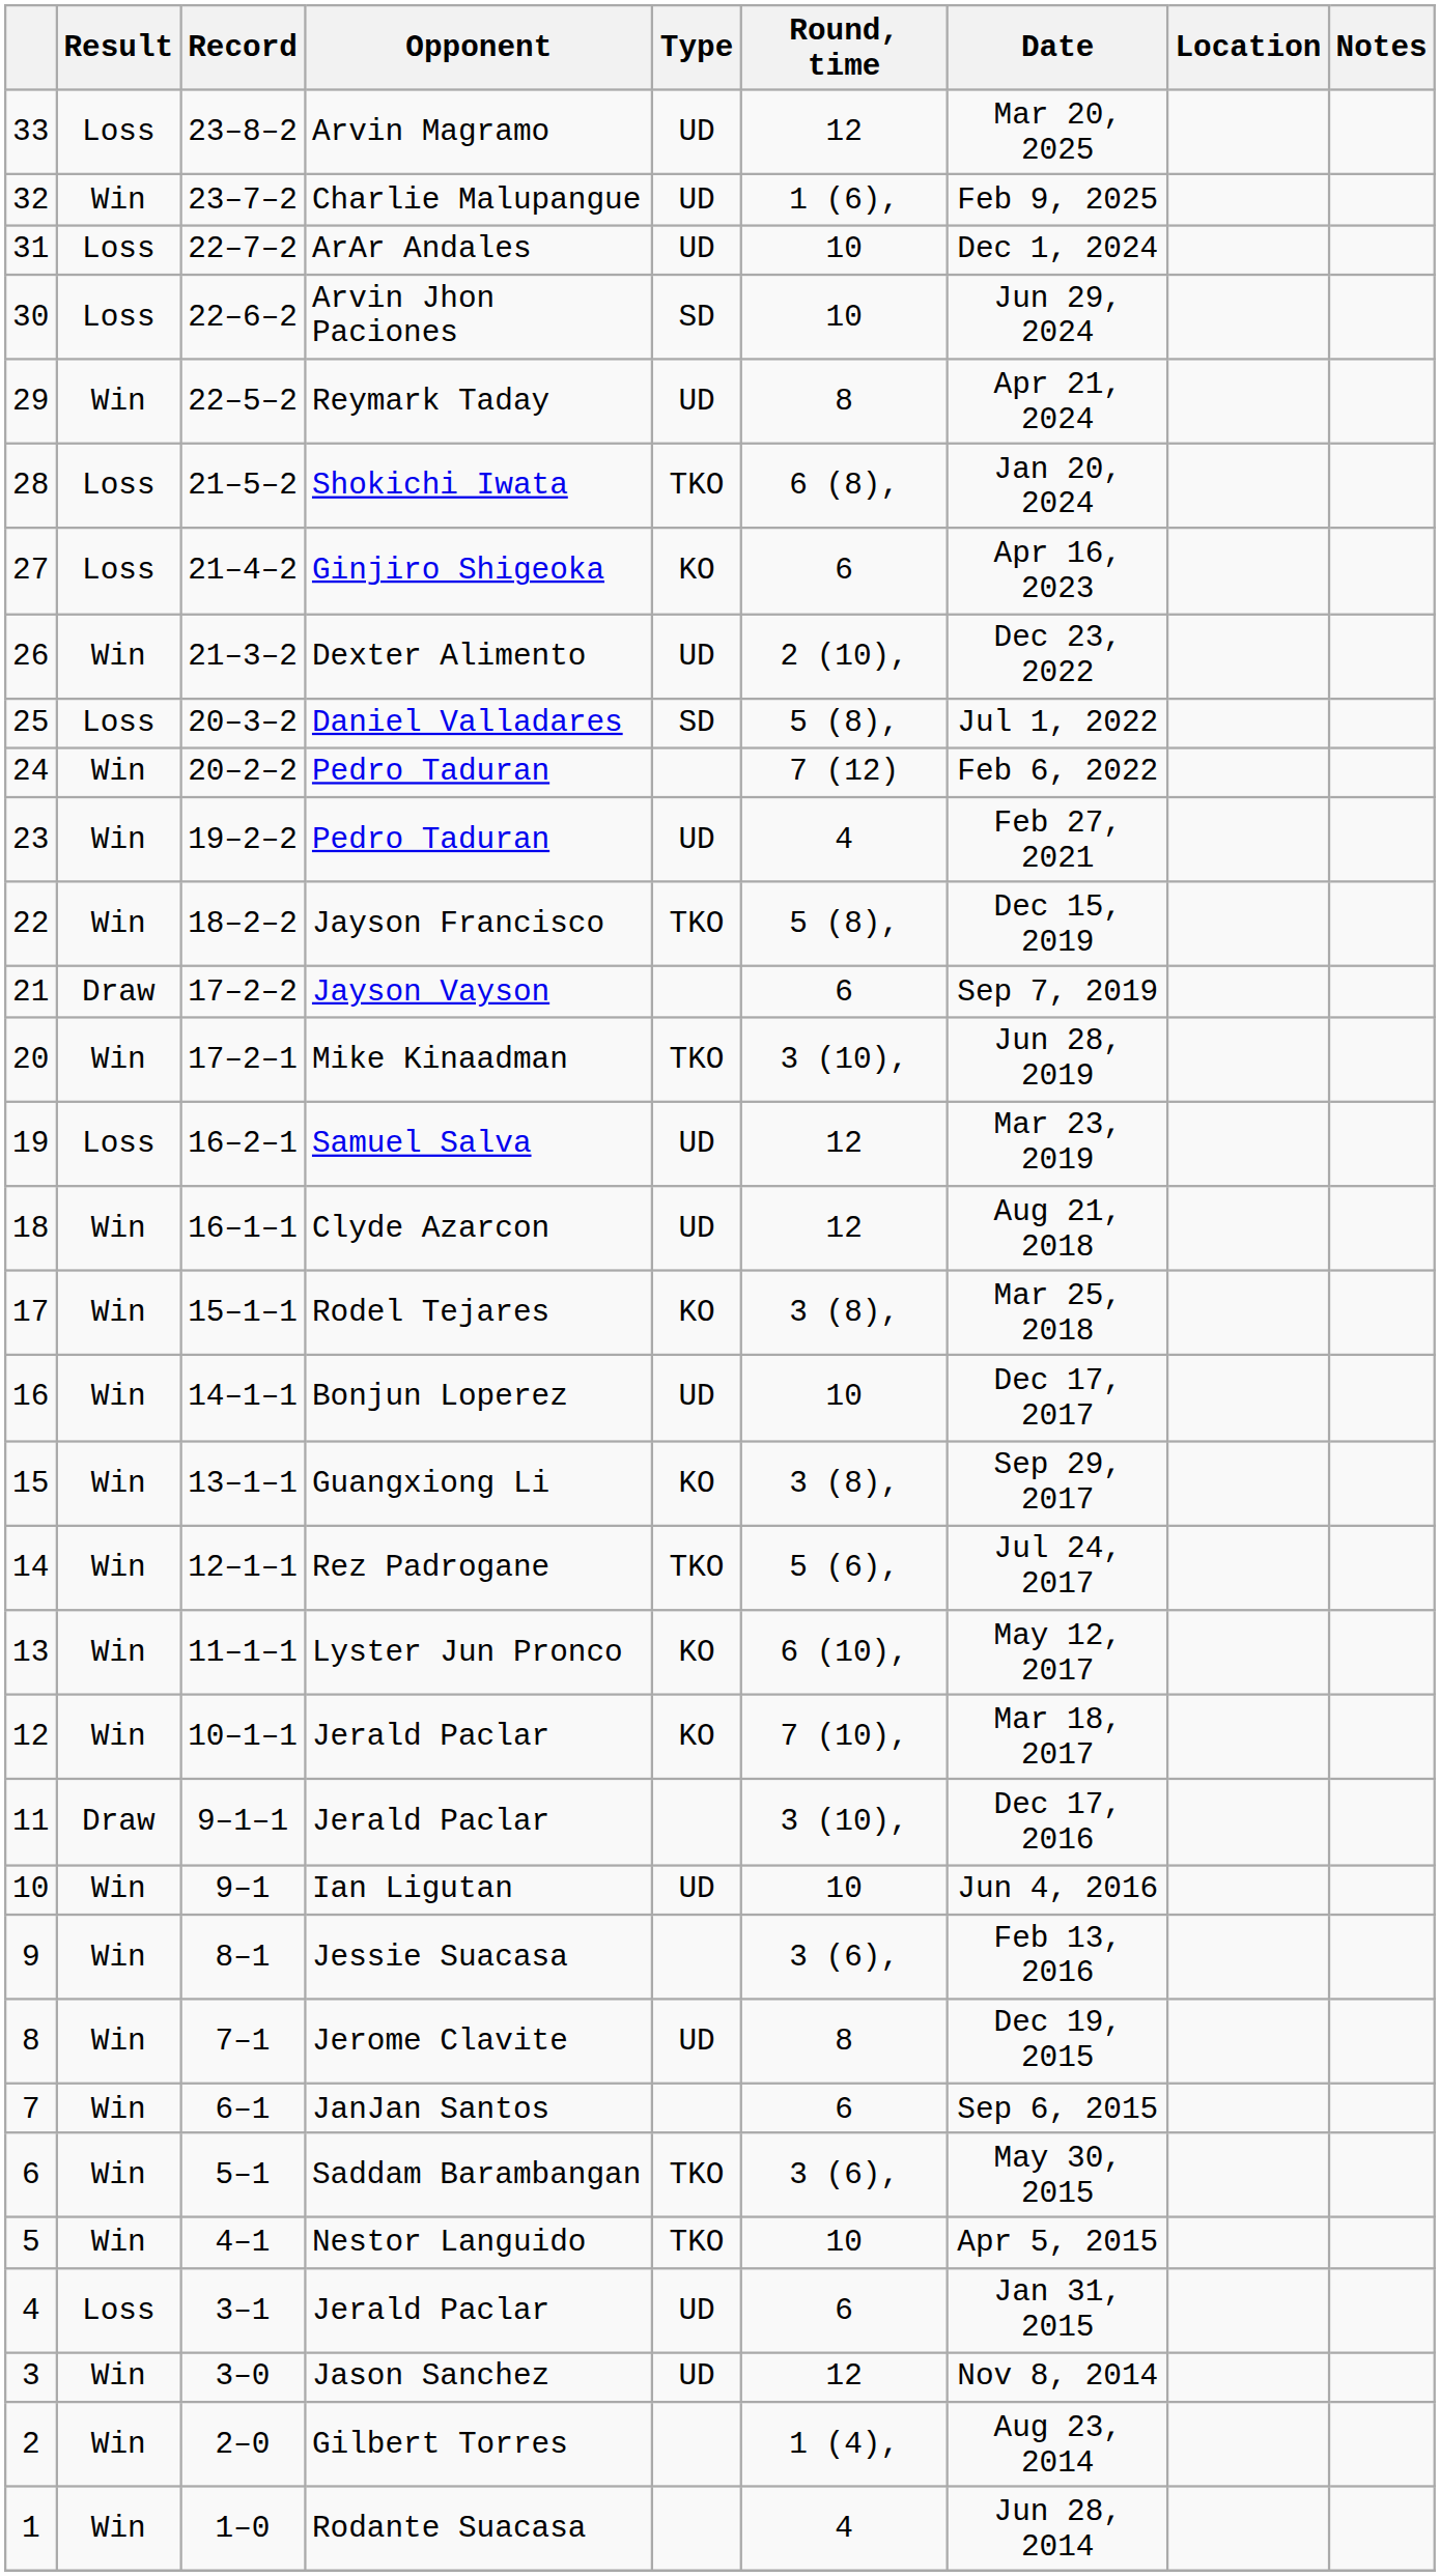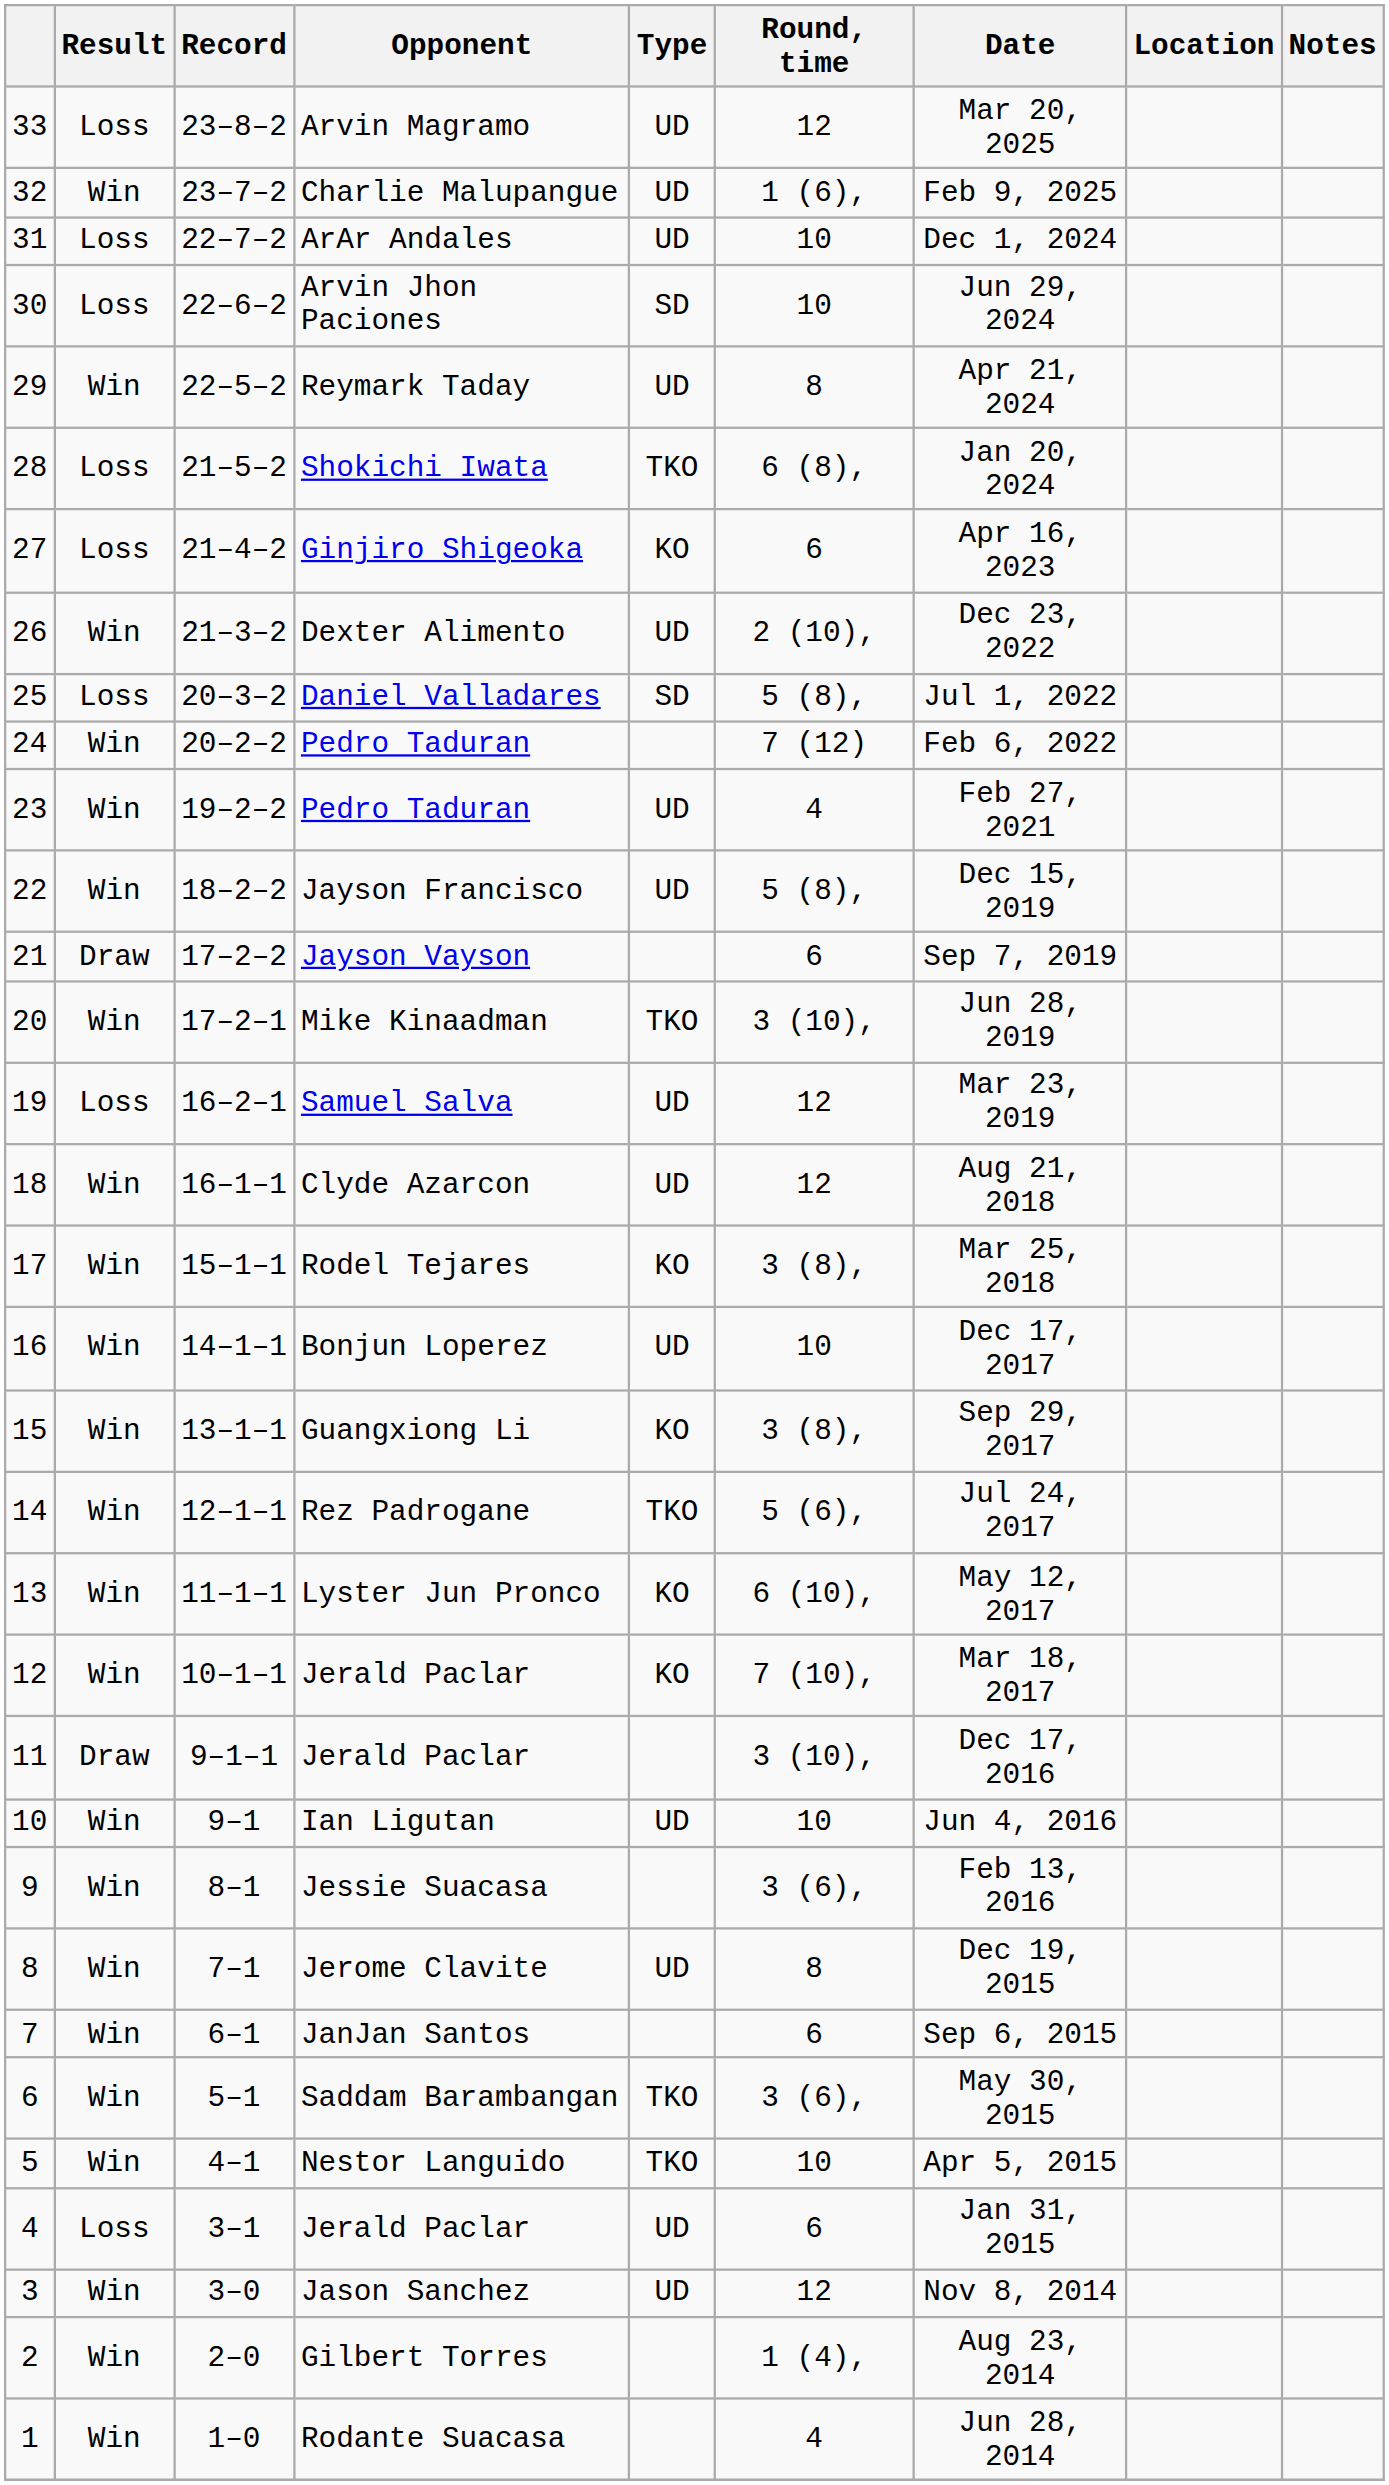 <table class="wikitable" style="text-align:center">
 <tr>
 <th></th>
 <th>Result</th>
 <th>Record</th>
 <th>Opponent</th>
 <th>Type</th>
 <th>Round, time</th>
 <th>Date</th>
 <th>Location</th>
 <th>Notes</th>
 </tr>
 <tr>
 <td>33</td>
 <td>Loss</td>
 <td>23–8–2</td>
 <td align=left>Arvin Magramo</td>
 <td>UD</td>
 <td>12</td>
 <td>Mar 20, 2025</td>
 <td align=left></td>
 <td align=left></td>
 </tr>
 <tr>
 <td>32</td>
 <td>Win</td>
 <td>23–7–2</td>
 <td align=left>Charlie Malupangue</td>
 <td>UD</td>
 <td>1 (6), </td>
 <td>Feb 9, 2025</td>
 <td align=left></td>
 <td></td>
 </tr>
 <tr>
 <td>31</td>
 <td>Loss</td>
 <td>22–7–2</td>
 <td align=left>ArAr Andales</td>
 <td>UD</td>
 <td>10</td>
 <td>Dec 1, 2024</td>
 <td align=left></td>
 <td></td>
 </tr>
 <tr>
 <td>30</td>
 <td>Loss</td>
 <td>22–6–2</td>
 <td align=left>Arvin Jhon Paciones</td>
 <td>SD</td>
 <td>10</td>
 <td>Jun 29, 2024</td>
 <td align=left></td>
 <td></td>
 </tr>
 <tr>
 <td>29</td>
 <td>Win</td>
 <td>22–5–2</td>
 <td align=left>Reymark Taday</td>
 <td>UD</td>
 <td>8</td>
 <td>Apr 21, 2024</td>
 <td align=left></td>
 <td></td>
 </tr>
 <tr>
 <td>28</td>
 <td>Loss</td>
 <td>21–5–2</td>
 <td align=left><a href='#'>Shokichi Iwata</a></td>
 <td>TKO</td>
 <td>6 (8), </td>
 <td>Jan 20, 2024</td>
 <td align=left></td>
 <td></td>
 </tr>
 <tr>
 <td>27</td>
 <td>Loss</td>
 <td>21–4–2</td>
 <td align=left><a href='#'>Ginjiro Shigeoka</a></td>
 <td>KO</td>
 <td>6</td>
 <td>Apr 16, 2023</td>
 <td align=left></td>
 <td align=left></td>
 </tr>
 <tr>
 <td>26</td>
 <td>Win</td>
 <td>21–3–2</td>
 <td align=left>Dexter Alimento</td>
 <td>UD</td>
 <td>2 (10), </td>
 <td>Dec 23, 2022</td>
 <td align=left></td>
 <td></td>
 </tr>
 <tr>
 <td>25</td>
 <td>Loss</td>
 <td>20–3–2</td>
 <td align=left><a href='#'>Daniel Valladares</a></td>
 <td>SD</td>
 <td>5 (8), </td>
 <td>Jul 1, 2022</td>
 <td align=left></td>
 <td align=left></td>
 </tr>
 <tr>
 <td>24</td>
 <td>Win</td>
 <td>20–2–2</td>
 <td align=left><a href='#'>Pedro Taduran</a></td>
 <td></td>
 <td>7 (12)</td>
 <td>Feb 6, 2022</td>
 <td align=left></td>
 <td align=left></td>
 </tr>
 <tr>
 <td>23</td>
 <td>Win</td>
 <td>19–2–2</td>
 <td align=left><a href='#'>Pedro Taduran</a></td>
 <td>UD</td>
 <td>4</td>
 <td>Feb 27, 2021</td>
 <td align=left></td>
 <td align=left></td>
 </tr>
 <tr>
 <td>22</td>
 <td>Win</td>
 <td>18–2–2</td>
 <td align=left>Jayson Francisco</td>
-<td>TKO</td>
+<td>UD</td>
 <td>5 (8), </td>
 <td>Dec 15, 2019</td>
 <td align=left></td>
 <td></td>
 </tr>
 <tr>
 <td>21</td>
 <td>Draw</td>
 <td>17–2–2</td>
 <td align=left><a href='#'>Jayson Vayson</a></td>
 <td></td>
 <td>6</td>
 <td>Sep 7, 2019</td>
 <td align=left></td>
 <td></td>
 </tr>
 <tr>
 <td>20</td>
 <td>Win</td>
 <td>17–2–1</td>
 <td align=left>Mike Kinaadman</td>
 <td>TKO</td>
 <td>3 (10), </td>
 <td>Jun 28, 2019</td>
 <td align=left></td>
 <td></td>
 </tr>
 <tr>
 <td>19</td>
 <td>Loss</td>
 <td>16–2–1</td>
 <td align=left><a href='#'>Samuel Salva</a></td>
 <td>UD</td>
 <td>12</td>
 <td>Mar 23, 2019</td>
 <td align=left></td>
 <td></td>
 </tr>
 <tr>
 <td>18</td>
 <td>Win</td>
 <td>16–1–1</td>
 <td align=left>Clyde Azarcon</td>
 <td>UD</td>
 <td>12</td>
 <td>Aug 21, 2018</td>
 <td align=left></td>
 <td align=left></td>
 </tr>
 <tr>
 <td>17</td>
 <td>Win</td>
 <td>15–1–1</td>
 <td align=left>Rodel Tejares</td>
 <td>KO</td>
 <td>3 (8), </td>
 <td>Mar 25, 2018</td>
 <td align=left></td>
 <td></td>
 </tr>
 <tr>
 <td>16</td>
 <td>Win</td>
 <td>14–1–1</td>
 <td align=left>Bonjun Loperez</td>
 <td>UD</td>
 <td>10</td>
 <td>Dec 17, 2017</td>
 <td align=left></td>
 <td></td>
 </tr>
 <tr>
 <td>15</td>
 <td>Win</td>
 <td>13–1–1</td>
 <td align=left>Guangxiong Li</td>
 <td>KO</td>
 <td>3 (8), </td>
 <td>Sep 29, 2017</td>
 <td align=left></td>
 <td></td>
 </tr>
 <tr>
 <td>14</td>
 <td>Win</td>
 <td>12–1–1</td>
 <td align=left>Rez Padrogane</td>
 <td>TKO</td>
 <td>5 (6), </td>
 <td>Jul 24, 2017</td>
 <td align=left></td>
 <td></td>
 </tr>
 <tr>
 <td>13</td>
 <td>Win</td>
 <td>11–1–1</td>
 <td align=left>Lyster Jun Pronco</td>
 <td>KO</td>
 <td>6 (10), </td>
 <td>May 12, 2017</td>
 <td align=left></td>
 <td></td>
 </tr>
 <tr>
 <td>12</td>
 <td>Win</td>
 <td>10–1–1</td>
 <td align=left>Jerald Paclar</td>
 <td>KO</td>
 <td>7 (10), </td>
 <td>Mar 18, 2017</td>
 <td align=left></td>
 <td></td>
 </tr>
 <tr>
 <td>11</td>
 <td>Draw</td>
 <td>9–1–1</td>
 <td align=left>Jerald Paclar</td>
 <td></td>
 <td>3 (10), </td>
 <td>Dec 17, 2016</td>
 <td align=left></td>
 <td></td>
 </tr>
 <tr>
 <td>10</td>
 <td>Win</td>
 <td>9–1</td>
 <td align=left>Ian Ligutan</td>
 <td>UD</td>
 <td>10</td>
 <td>Jun 4, 2016</td>
 <td align=left></td>
 <td></td>
 </tr>
 <tr>
 <td>9</td>
 <td>Win</td>
 <td>8–1</td>
 <td align=left>Jessie Suacasa</td>
 <td></td>
 <td>3 (6), </td>
 <td>Feb 13, 2016</td>
 <td align=left></td>
 <td></td>
 </tr>
 <tr>
 <td>8</td>
 <td>Win</td>
 <td>7–1</td>
 <td align=left>Jerome Clavite</td>
 <td>UD</td>
 <td>8</td>
 <td>Dec 19, 2015</td>
 <td align=left></td>
 <td></td>
 </tr>
 <tr>
 <td>7</td>
 <td>Win</td>
 <td>6–1</td>
 <td align=left>JanJan Santos</td>
 <td></td>
 <td>6</td>
 <td>Sep 6, 2015</td>
 <td align=left></td>
 <td></td>
 </tr>
 <tr>
 <td>6</td>
 <td>Win</td>
 <td>5–1</td>
 <td align=left>Saddam Barambangan</td>
 <td>TKO</td>
 <td>3 (6), </td>
 <td>May 30, 2015</td>
 <td align=left></td>
 <td></td>
 </tr>
 <tr>
 <td>5</td>
 <td>Win</td>
 <td>4–1</td>
 <td align=left>Nestor Languido</td>
 <td>TKO</td>
 <td>10</td>
 <td>Apr 5, 2015</td>
 <td align=left></td>
 <td></td>
 </tr>
 <tr>
 <td>4</td>
 <td>Loss</td>
 <td>3–1</td>
 <td align=left>Jerald Paclar</td>
 <td>UD</td>
 <td>6</td>
 <td>Jan 31, 2015</td>
 <td align=left></td>
 <td></td>
 </tr>
 <tr>
 <td>3</td>
 <td>Win</td>
 <td>3–0</td>
 <td align=left>Jason Sanchez</td>
 <td>UD</td>
 <td>12</td>
 <td>Nov 8, 2014</td>
 <td align=left></td>
 <td></td>
 </tr>
 <tr>
 <td>2</td>
 <td>Win</td>
 <td>2–0</td>
 <td align=left>Gilbert Torres</td>
 <td></td>
 <td>1 (4), </td>
 <td>Aug 23, 2014</td>
 <td align=left></td>
 <td></td>
 </tr>
 <tr>
 <td>1</td>
 <td>Win</td>
 <td>1–0</td>
 <td align=left>Rodante Suacasa</td>
 <td></td>
 <td>4</td>
 <td>Jun 28, 2014</td>
 <td align=left></td>
 <td></td>
 </tr>
 <tr>
 </tr>
 </table>
